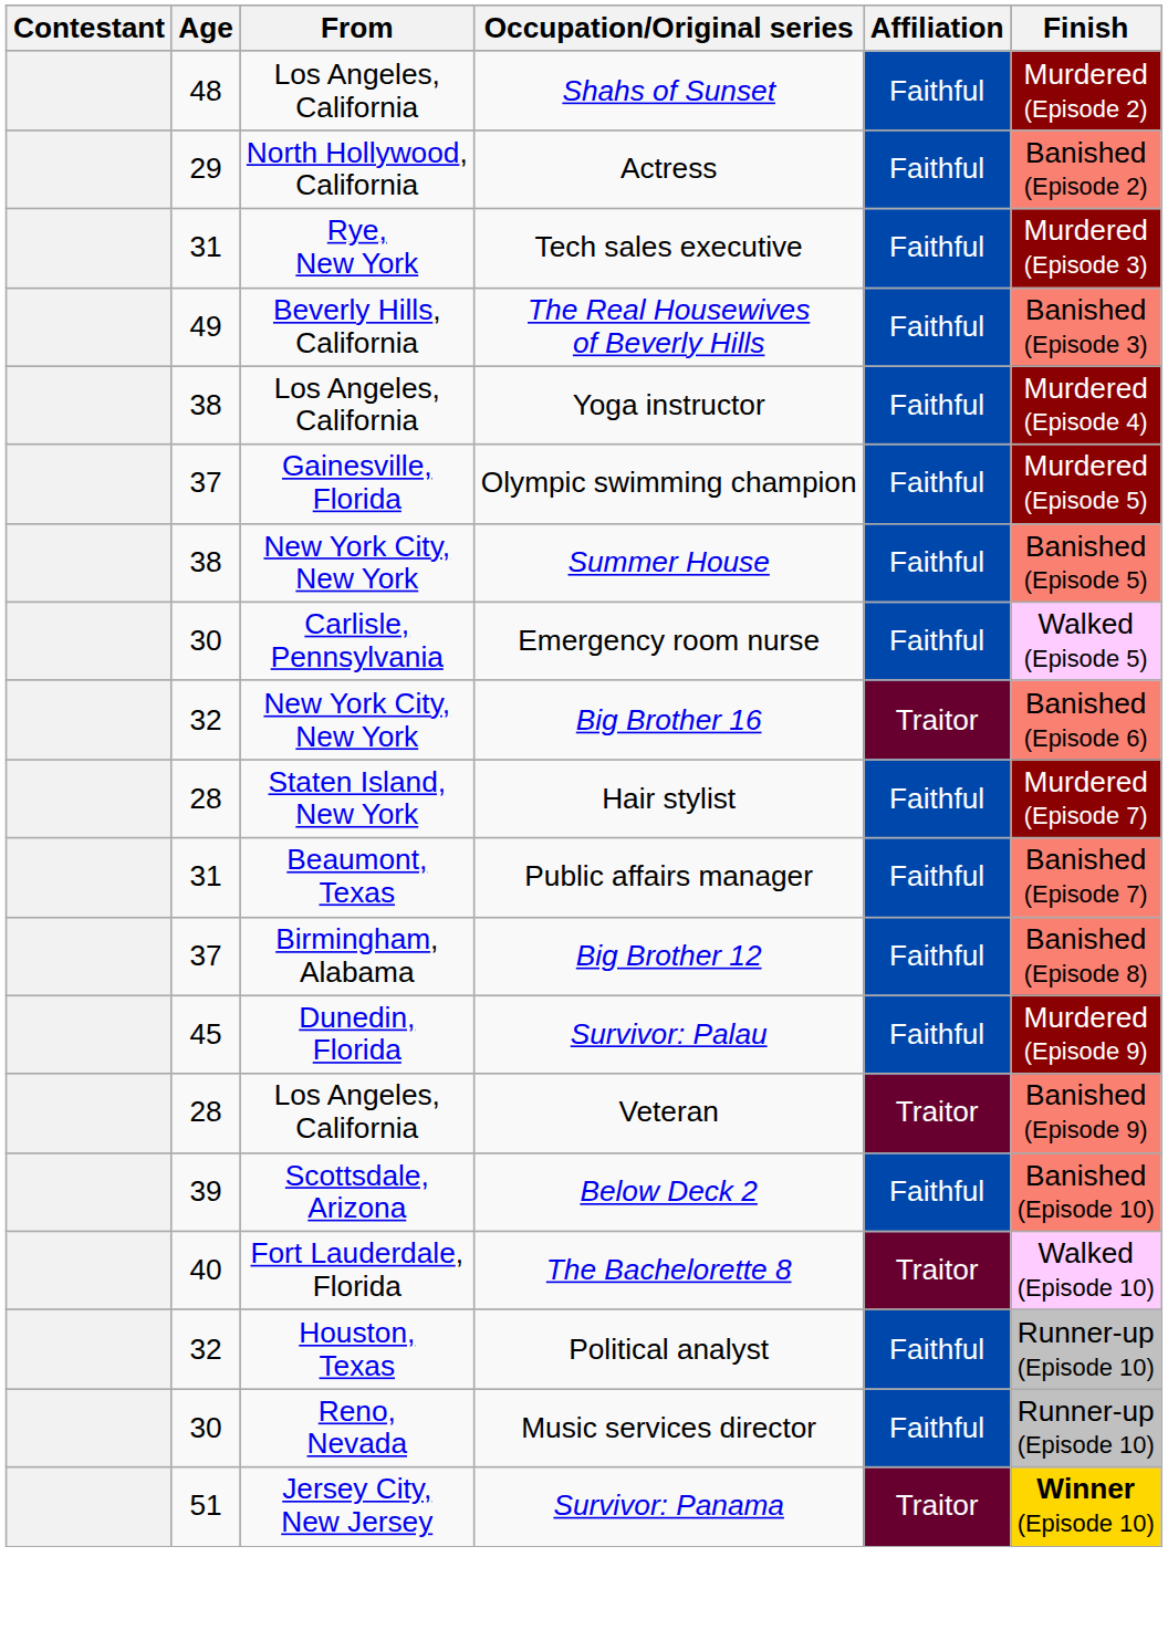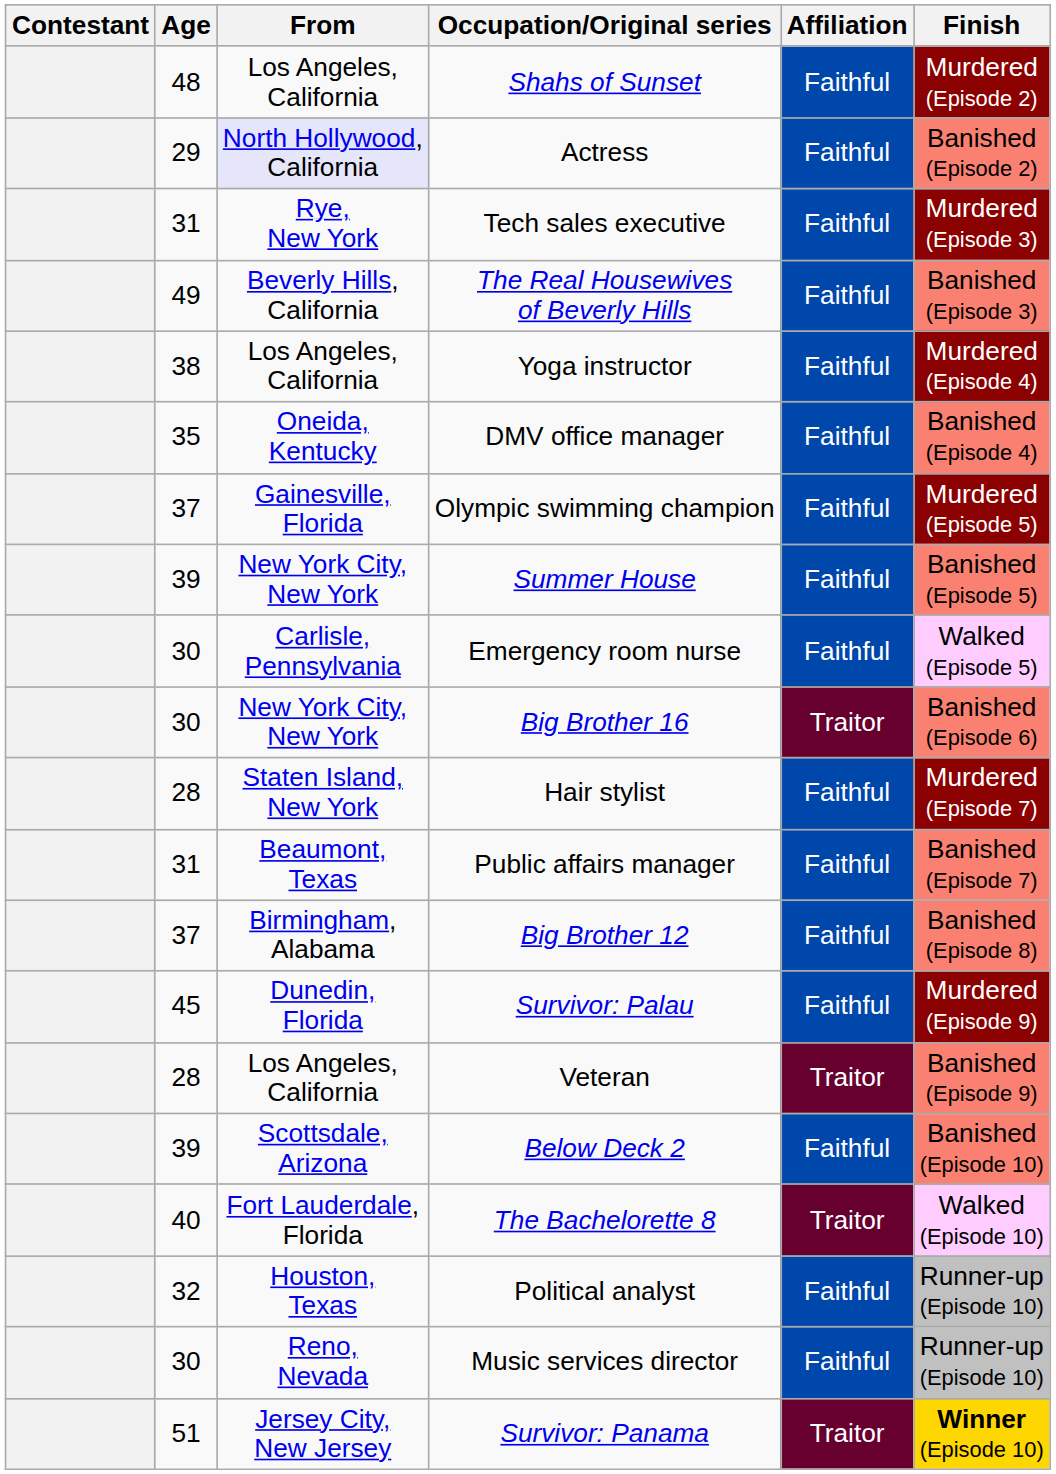 <table class="wikitable sortable" style="margin:auto; text-align:center">
 <tr>
 <th scope="col">Contestant</th>
 <th scope="col">Age</th>
 <th scope="col" class="unsortable">From</th>
 <th scope="col" class="unsortable">Occupation/Original series</th>
 <th scope="col" class="unsortable">Affiliation</th>
 <th scope="col" class="unsortable">Finish</th>
 </tr>
 <tr>
 <th scope="row" style="text-align:left"></th>
 <td>48</td>
 <td>Los Angeles,<br>California</td>
 <td><em><a href='#'>Shahs of Sunset</a></em></td>
 <td bgcolor="#0047AB" style="color:#FFFFFF;">Faithful</td>
 <td style="background:darkred; color:white;">Murdered<br><small>(Episode 2)</small></td>
 </tr>
 <tr>
 <th scope="row" style="text-align:left"></th>
 <td>29</td>
-<td><a href='#'>North Hollywood</a>,<br>California</td>
+<td style="background: lavender;"><a href='#'>North Hollywood</a>,<br>California</td>
 <td>Actress</td>
 <td bgcolor="#0047AB" style="color:#FFFFFF;">Faithful</td>
 <td style="background:salmon; color:black;">Banished<br><small>(Episode 2)</small></td>
 </tr>
 <tr>
 <th scope="row" style="text-align:left"></th>
 <td>31</td>
 <td><a href='#'>Rye,<br>New York</a></td>
 <td>Tech sales executive</td>
 <td bgcolor="#0047AB" style="color:#FFFFFF;">Faithful</td>
 <td style="background:darkred; color:white;">Murdered<br><small>(Episode 3)</small></td>
 </tr>
 <tr>
 <th scope="row" style="text-align:left"></th>
 <td>49</td>
 <td><a href='#'>Beverly Hills</a>,<br>California</td>
 <td><em><a href='#'>The Real Housewives<br>of Beverly Hills</a></em></td>
 <td bgcolor="#0047AB" style="color:#FFFFFF;">Faithful</td>
 <td style="background:salmon; color:black;">Banished<br><small>(Episode 3)</small></td>
 </tr>
 <tr>
 <th scope="row" style="text-align:left"></th>
 <td>38</td>
 <td>Los Angeles,<br>California</td>
 <td>Yoga instructor</td>
 <td bgcolor="#0047AB" style="color:#FFFFFF;">Faithful</td>
 <td style="background:darkred; color:white;">Murdered<br><small>(Episode 4)</small></td>
 </tr>
 <tr>
 <th scope="row" style="text-align:left"></th>
+<td>35</td>
+<td><a href='#'>Oneida,<br>Kentucky</a></td>
+<td>DMV office manager</td>
+<td bgcolor="#0047AB" style="color:#FFFFFF;">Faithful</td>
+<td style="background:salmon; color:black;">Banished<br><small>(Episode 4)</small></td>
+</tr>
+<tr>
+<th scope="row" style="text-align:left"></th>
 <td>37</td>
 <td><a href='#'>Gainesville,<br>Florida</a></td>
 <td>Olympic swimming champion</td>
 <td bgcolor="#0047AB" style="color:#FFFFFF;">Faithful</td>
 <td style="background:darkred; color:white;">Murdered<br><small>(Episode 5)</small></td>
 </tr>
 <tr>
 <th scope="row" style="text-align:left"></th>
-<td>38</td>
+<td>39</td>
 <td><a href='#'>New York City,<br>New York</a></td>
 <td><em><a href='#'>Summer House</a></em></td>
 <td bgcolor="#0047AB" style="color:#FFFFFF;">Faithful</td>
 <td style="background:salmon; color:black;">Banished<br><small>(Episode 5)</small></td>
 </tr>
 <tr>
 <th scope="row" style="text-align:left"></th>
 <td>30</td>
 <td><a href='#'>Carlisle,<br>Pennsylvania</a></td>
 <td>Emergency room nurse</td>
 <td bgcolor="#0047AB" style="color:#FFFFFF;">Faithful</td>
 <td style="background:#fcf;">Walked<br><small>(Episode 5)</small></td>
 </tr>
 <tr>
 <th scope="row" style="text-align:left"></th>
-<td>32</td>
+<td>30</td>
 <td><a href='#'>New York City,<br>New York</a></td>
 <td><em><a href='#'>Big Brother 16</a></em></td>
 <td bgcolor="#67002f" align="center" span style="color:#FFFFFF;">Traitor</td>
 <td style="background:salmon; color:black;">Banished<br><small>(Episode 6)</small></td>
 </tr>
 <tr>
 <th scope="row" style="text-align:left"></th>
 <td>28</td>
 <td><a href='#'>Staten Island,<br>New York</a></td>
 <td>Hair stylist</td>
 <td bgcolor="#0047AB" align="center" span style="color:#FFFFFF;">Faithful</td>
 <td style="background:darkred; color:white;">Murdered<br><small>(Episode 7)</small></td>
 </tr>
 <tr>
 <th scope="row" style="text-align:left"></th>
 <td>31</td>
 <td><a href='#'>Beaumont,<br>Texas</a></td>
 <td>Public affairs manager</td>
 <td bgcolor="#0047AB" style="color:#FFFFFF;">Faithful</td>
 <td style="background:salmon; color:black;">Banished<br><small>(Episode 7)</small></td>
 </tr>
 <tr>
 <th scope="row" style="text-align:left"></th>
 <td>37</td>
 <td><a href='#'>Birmingham</a>,<br>Alabama</td>
 <td><em><a href='#'>Big Brother 12</a></em></td>
 <td bgcolor="#0047AB" style="color:#FFFFFF;">Faithful</td>
 <td style="background:salmon; color:black;">Banished<br><small>(Episode 8)</small></td>
 </tr>
 <tr>
 <th scope="row" style="text-align:left"></th>
 <td>45</td>
 <td><a href='#'>Dunedin,<br>Florida</a></td>
 <td><em><a href='#'>Survivor: Palau</a></em></td>
 <td bgcolor="#0047AB" style="color:#FFFFFF;">Faithful</td>
 <td style="background:darkred; color:white;">Murdered<br><small>(Episode 9)</small></td>
 </tr>
 <tr>
 <th scope="row" style="text-align:left"></th>
 <td>28</td>
 <td>Los Angeles,<br>California</td>
 <td>Veteran</td>
 <td bgcolor="#67002f" align="center" span style="color:#FFFFFF;">Traitor</td>
 <td style="background:salmon; color:black;">Banished<br><small>(Episode 9)</small></td>
 </tr>
 <tr>
 <th scope="row" style="text-align:left"></th>
 <td>39</td>
 <td><a href='#'>Scottsdale,<br>Arizona</a></td>
 <td><em><a href='#'>Below Deck 2</a></em></td>
 <td bgcolor="#0047AB" align="center" span style="color:#FFFFFF;">Faithful</td>
 <td style="background:salmon; color:black;">Banished<br><small>(Episode 10)</small></td>
 </tr>
 <tr>
 <th scope="row" style="text-align:left"></th>
 <td>40</td>
 <td><a href='#'>Fort Lauderdale</a>,<br>Florida</td>
 <td><em><a href='#'>The Bachelorette 8</a></em></td>
 <td bgcolor="#67002f" style="color:#FFFFFF;">Traitor</td>
 <td style="background:#fcf;">Walked<br><small>(Episode 10)</small></td>
 </tr>
 <tr>
 <th scope="row" style="text-align:left"></th>
 <td>32</td>
 <td><a href='#'>Houston,<br>Texas</a></td>
 <td>Political analyst</td>
 <td bgcolor="#0047AB" align="center" span style="color:#FFFFFF;">Faithful</td>
 <td bgcolor="silver">Runner-up<br><small>(Episode 10)</small></td>
 </tr>
 <tr>
 <th scope="row" style="text-align:left"></th>
 <td>30</td>
 <td><a href='#'>Reno,<br>Nevada</a></td>
 <td>Music services director</td>
 <td bgcolor="#0047AB" align="center" span style="color:#FFFFFF;">Faithful</td>
 <td bgcolor="silver">Runner-up<br><small>(Episode 10)</small></td>
 </tr>
 <tr>
 <th scope="row" style="text-align:left"></th>
 <td>51</td>
 <td><a href='#'>Jersey City,<br>New Jersey</a></td>
 <td><em><a href='#'>Survivor: Panama</a></em></td>
 <td bgcolor="#67002f" align="center" span style="color:#FFFFFF;">Traitor</td>
 <td style="background:gold; color:black;"><strong>Winner</strong><br><small>(Episode 10)</small></td>
 </tr>
 </table>
